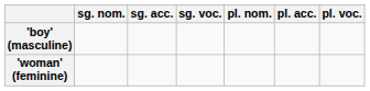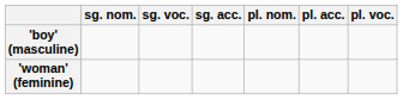 <table class="wikitable" style="text-align:center;">
 <tr>
 <th></th>
 <th>sg. nom.</th>
+<th>sg. voc.</th>
 <th>sg. acc.</th>
-<th>sg. voc.</th>
 <th>pl. nom.</th>
 <th>pl. acc.</th>
 <th>pl. voc.</th>
 </tr>
 <tr>
 <th>'boy'<br>(masculine)</th>
 <td><em></em></td>
 <td><em></em></td>
 <td><em></em></td>
 <td><em></em></td>
 <td><em></em></td>
 <td><em></em></td>
 </tr>
 <tr>
 <th>'woman'<br>(feminine)</th>
 <td><em></em></td>
 <td><em></em></td>
 <td><em></em></td>
 <td><em></em></td>
 <td><em></em></td>
 <td><em></em></td>
 </tr>
 </table>
